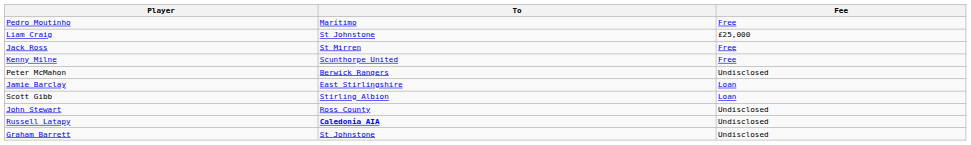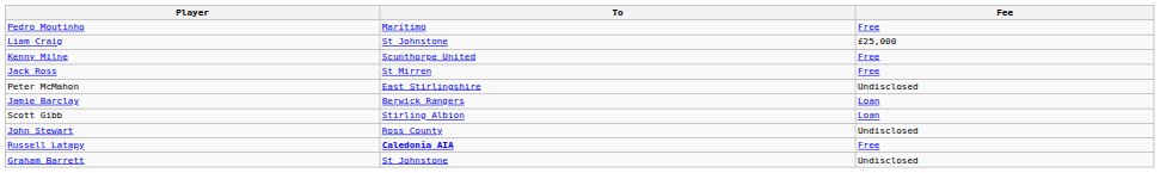 <table class="wikitable" style="text-align:center; font-size:95%;width:98%; text-align:left">
 <tr>
 <th>Player</th>
 <th>To</th>
 <th>Fee</th>
 </tr>
 <tr>
 <td> <a href='#'>Pedro Moutinho</a></td>
 <td> <a href='#'>Marítimo</a></td>
 <td><a href='#'>Free</a></td>
 </tr>
 <tr>
 <td> <a href='#'>Liam Craig</a></td>
 <td> <a href='#'>St Johnstone</a></td>
 <td>£25,000</td>
 </tr>
 <tr>
+<td> <a href='#'>Kenny Milne</a></td>
+<td> <a href='#'>Scunthorpe United</a></td>
+<td><a href='#'>Free</a></td>
+</tr>
+<tr>
 <td> <a href='#'>Jack Ross</a></td>
 <td> <a href='#'>St Mirren</a></td>
 <td><a href='#'>Free</a></td>
 </tr>
 <tr>
-<td> <a href='#'>Kenny Milne</a></td>
-<td> <a href='#'>Scunthorpe United</a></td>
-<td><a href='#'>Free</a></td>
-</tr>
-<tr>
 <td> Peter McMahon</td>
-<td> <a href='#'>Berwick Rangers</a></td>
+<td> <a href='#'>East Stirlingshire</a></td>
 <td>Undisclosed</td>
 </tr>
 <tr>
 <td> <a href='#'>Jamie Barclay</a></td>
-<td> <a href='#'>East Stirlingshire</a></td>
+<td> <a href='#'>Berwick Rangers</a></td>
 <td><a href='#'>Loan</a></td>
 </tr>
 <tr>
 <td> Scott Gibb</td>
 <td> <a href='#'>Stirling Albion</a></td>
 <td><a href='#'>Loan</a></td>
 </tr>
 <tr>
 <td> <a href='#'>John Stewart</a></td>
 <td> <a href='#'>Ross County</a></td>
 <td>Undisclosed</td>
 </tr>
 <tr>
 <td> <a href='#'>Russell Latapy</a></td>
 <td><strong> <a href='#'>Caledonia AIA</a></strong></td>
-<td>Undisclosed</td>
+<td><a href='#'>Free</a></td>
 </tr>
 <tr>
 <td> <a href='#'>Graham Barrett</a></td>
 <td> <a href='#'>St Johnstone</a></td>
 <td>Undisclosed</td>
 </tr>
 </table>
